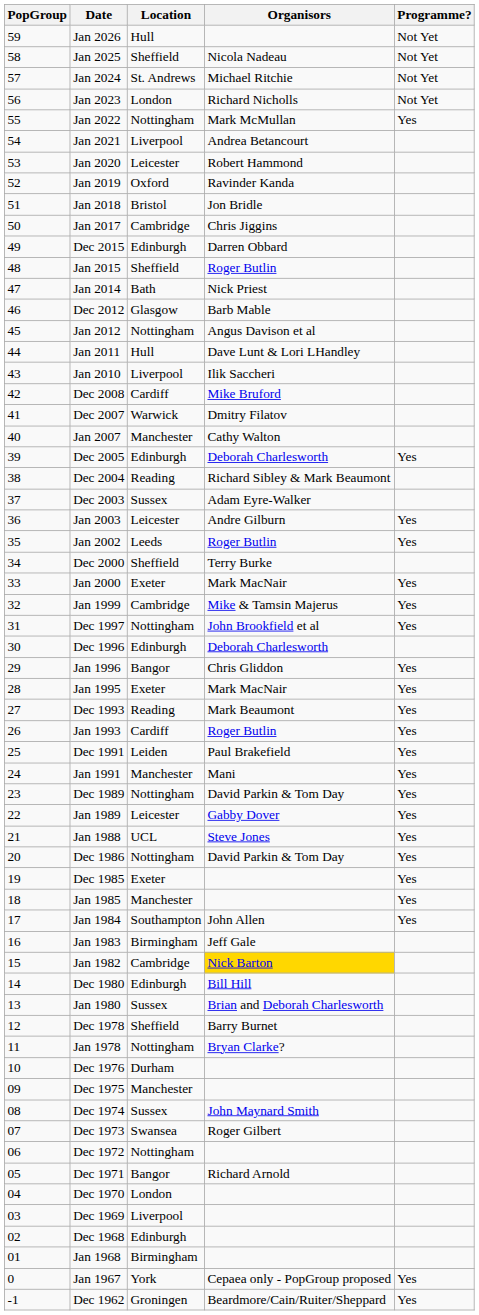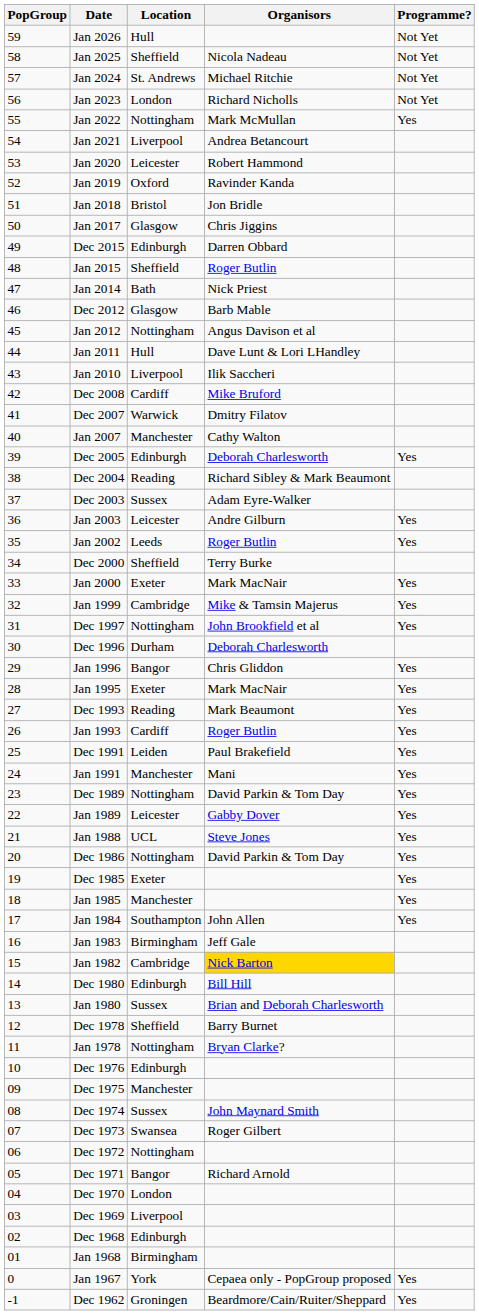 <table class="wikitable">
 <tr>
 <th>PopGroup</th>
 <th>Date</th>
 <th>Location</th>
 <th>Organisors</th>
 <th>Programme?</th>
 </tr>
 <tr>
 <td>59</td>
 <td>Jan 2026</td>
 <td>Hull</td>
 <td></td>
 <td>Not Yet</td>
 </tr>
 <tr>
 <td>58</td>
 <td>Jan 2025</td>
 <td>Sheffield</td>
 <td>Nicola Nadeau</td>
 <td>Not Yet</td>
 </tr>
 <tr>
 <td>57</td>
 <td>Jan 2024</td>
 <td>St. Andrews</td>
 <td>Michael Ritchie</td>
 <td>Not Yet</td>
 </tr>
 <tr>
 <td>56</td>
 <td>Jan 2023</td>
 <td>London</td>
 <td>Richard Nicholls</td>
 <td>Not Yet</td>
 </tr>
 <tr>
 <td>55</td>
 <td>Jan 2022</td>
 <td>Nottingham</td>
 <td>Mark McMullan</td>
 <td>Yes</td>
 </tr>
 <tr>
 <td>54</td>
 <td>Jan 2021</td>
 <td>Liverpool</td>
 <td>Andrea Betancourt</td>
 <td></td>
 </tr>
 <tr>
 <td>53</td>
 <td>Jan 2020</td>
 <td>Leicester</td>
 <td>Robert Hammond</td>
 <td></td>
 </tr>
 <tr>
 <td>52</td>
 <td>Jan 2019</td>
 <td>Oxford</td>
 <td>Ravinder Kanda</td>
 <td></td>
 </tr>
 <tr>
 <td>51</td>
 <td>Jan 2018</td>
 <td>Bristol</td>
 <td>Jon Bridle</td>
 <td></td>
 </tr>
 <tr>
 <td>50</td>
 <td>Jan 2017</td>
-<td>Cambridge</td>
+<td>Glasgow</td>
 <td>Chris Jiggins</td>
 <td></td>
 </tr>
 <tr>
 <td>49</td>
 <td>Dec 2015</td>
 <td>Edinburgh</td>
 <td>Darren Obbard</td>
 <td></td>
 </tr>
 <tr>
 <td>48</td>
 <td>Jan 2015</td>
 <td>Sheffield</td>
 <td><a href='#'>Roger Butlin</a></td>
 <td></td>
 </tr>
 <tr>
 <td>47</td>
 <td>Jan 2014</td>
 <td>Bath</td>
 <td>Nick Priest</td>
 <td></td>
 </tr>
 <tr>
 <td>46</td>
 <td>Dec 2012</td>
 <td>Glasgow</td>
 <td>Barb Mable</td>
 <td></td>
 </tr>
 <tr>
 <td>45</td>
 <td>Jan 2012</td>
 <td>Nottingham</td>
 <td>Angus Davison et al</td>
 <td></td>
 </tr>
 <tr>
 <td>44</td>
 <td>Jan 2011</td>
 <td>Hull</td>
 <td>Dave Lunt & Lori LHandley</td>
 <td></td>
 </tr>
 <tr>
 <td>43</td>
 <td>Jan 2010</td>
 <td>Liverpool</td>
 <td>Ilik Saccheri</td>
 <td></td>
 </tr>
 <tr>
 <td>42</td>
 <td>Dec 2008</td>
 <td>Cardiff</td>
 <td><a href='#'>Mike Bruford</a></td>
 <td></td>
 </tr>
 <tr>
 <td>41</td>
 <td>Dec 2007</td>
 <td>Warwick</td>
 <td>Dmitry Filatov</td>
 <td></td>
 </tr>
 <tr>
 <td>40</td>
 <td>Jan 2007</td>
 <td>Manchester</td>
 <td>Cathy Walton</td>
 <td></td>
 </tr>
 <tr>
 <td>39</td>
 <td>Dec 2005</td>
 <td>Edinburgh</td>
 <td><a href='#'>Deborah Charlesworth</a></td>
 <td>Yes</td>
 </tr>
 <tr>
 <td>38</td>
 <td>Dec 2004</td>
 <td>Reading</td>
 <td>Richard Sibley & Mark Beaumont</td>
 <td></td>
 </tr>
 <tr>
 <td>37</td>
 <td>Dec 2003</td>
 <td>Sussex</td>
 <td>Adam Eyre-Walker</td>
 <td></td>
 </tr>
 <tr>
 <td>36</td>
 <td>Jan 2003</td>
 <td>Leicester</td>
 <td>Andre Gilburn</td>
 <td>Yes</td>
 </tr>
 <tr>
 <td>35</td>
 <td>Jan 2002</td>
 <td>Leeds</td>
 <td><a href='#'>Roger Butlin</a></td>
 <td>Yes</td>
 </tr>
 <tr>
 <td>34</td>
 <td>Dec 2000</td>
 <td>Sheffield</td>
 <td>Terry Burke</td>
 <td></td>
 </tr>
 <tr>
 <td>33</td>
 <td>Jan 2000</td>
 <td>Exeter</td>
 <td>Mark MacNair</td>
 <td>Yes</td>
 </tr>
 <tr>
 <td>32</td>
 <td>Jan 1999</td>
 <td>Cambridge</td>
 <td><a href='#'>Mike</a> & Tamsin Majerus</td>
 <td>Yes</td>
 </tr>
 <tr>
 <td>31</td>
 <td>Dec 1997</td>
 <td>Nottingham</td>
 <td><a href='#'>John Brookfield</a> et al</td>
 <td>Yes</td>
 </tr>
 <tr>
 <td>30</td>
 <td>Dec 1996</td>
-<td>Edinburgh</td>
+<td>Durham</td>
 <td><a href='#'>Deborah Charlesworth</a></td>
 <td></td>
 </tr>
 <tr>
 <td>29</td>
 <td>Jan 1996</td>
 <td>Bangor</td>
 <td>Chris Gliddon</td>
 <td>Yes</td>
 </tr>
 <tr>
 <td>28</td>
 <td>Jan 1995</td>
 <td>Exeter</td>
 <td>Mark MacNair</td>
 <td>Yes</td>
 </tr>
 <tr>
 <td>27</td>
 <td>Dec 1993</td>
 <td>Reading</td>
 <td>Mark Beaumont</td>
 <td>Yes</td>
 </tr>
 <tr>
 <td>26</td>
 <td>Jan 1993</td>
 <td>Cardiff</td>
 <td><a href='#'>Roger Butlin</a></td>
 <td>Yes</td>
 </tr>
 <tr>
 <td>25</td>
 <td>Dec 1991</td>
 <td>Leiden</td>
 <td>Paul Brakefield</td>
 <td>Yes</td>
 </tr>
 <tr>
 <td>24</td>
 <td>Jan 1991</td>
 <td>Manchester</td>
 <td>Mani</td>
 <td>Yes</td>
 </tr>
 <tr>
 <td>23</td>
 <td>Dec 1989</td>
 <td>Nottingham</td>
 <td>David Parkin & Tom Day</td>
 <td>Yes</td>
 </tr>
 <tr>
 <td>22</td>
 <td>Jan 1989</td>
 <td>Leicester</td>
 <td><a href='#'>Gabby Dover</a></td>
 <td>Yes</td>
 </tr>
 <tr>
 <td>21</td>
 <td>Jan 1988</td>
 <td>UCL</td>
 <td><a href='#'>Steve Jones</a></td>
 <td>Yes</td>
 </tr>
 <tr>
 <td>20</td>
 <td>Dec 1986</td>
 <td>Nottingham</td>
 <td>David Parkin & Tom Day</td>
 <td>Yes</td>
 </tr>
 <tr>
 <td>19</td>
 <td>Dec 1985</td>
 <td>Exeter</td>
 <td></td>
 <td>Yes</td>
 </tr>
 <tr>
 <td>18</td>
 <td>Jan 1985</td>
 <td>Manchester</td>
 <td></td>
 <td>Yes</td>
 </tr>
 <tr>
 <td>17</td>
 <td>Jan 1984</td>
 <td>Southampton</td>
 <td>John Allen</td>
 <td>Yes</td>
 </tr>
 <tr>
 <td>16</td>
 <td>Jan 1983</td>
 <td>Birmingham</td>
 <td>Jeff Gale</td>
 <td></td>
 </tr>
 <tr>
 <td>15</td>
 <td>Jan 1982</td>
 <td>Cambridge</td>
 <td style="background: gold;"><a href='#'>Nick Barton</a></td>
 <td></td>
 </tr>
 <tr>
 <td>14</td>
 <td>Dec 1980</td>
 <td>Edinburgh</td>
 <td><a href='#'>Bill Hill</a></td>
 <td></td>
 </tr>
 <tr>
 <td>13</td>
 <td>Jan 1980</td>
 <td>Sussex</td>
 <td><a href='#'>Brian</a> and <a href='#'>Deborah Charlesworth</a></td>
 <td></td>
 </tr>
 <tr>
 <td>12</td>
 <td>Dec 1978</td>
 <td>Sheffield</td>
 <td>Barry Burnet</td>
 <td></td>
 </tr>
 <tr>
 <td>11</td>
 <td>Jan 1978</td>
 <td>Nottingham</td>
 <td><a href='#'>Bryan Clarke</a>?</td>
 <td></td>
 </tr>
 <tr>
 <td>10</td>
 <td>Dec 1976</td>
-<td>Durham</td>
+<td>Edinburgh</td>
 <td></td>
 <td></td>
 </tr>
 <tr>
 <td>09</td>
 <td>Dec 1975</td>
 <td>Manchester</td>
 <td></td>
 <td></td>
 </tr>
 <tr>
 <td>08</td>
 <td>Dec 1974</td>
 <td>Sussex</td>
 <td><a href='#'>John Maynard Smith</a></td>
 <td></td>
 </tr>
 <tr>
 <td>07</td>
 <td>Dec 1973</td>
 <td>Swansea</td>
 <td>Roger Gilbert</td>
 <td></td>
 </tr>
 <tr>
 <td>06</td>
 <td>Dec 1972</td>
 <td>Nottingham</td>
 <td></td>
 <td></td>
 </tr>
 <tr>
 <td>05</td>
 <td>Dec 1971</td>
 <td>Bangor</td>
 <td>Richard Arnold</td>
 <td></td>
 </tr>
 <tr>
 <td>04</td>
 <td>Dec 1970</td>
 <td>London</td>
 <td></td>
 <td></td>
 </tr>
 <tr>
 <td>03</td>
 <td>Dec 1969</td>
 <td>Liverpool</td>
 <td></td>
 <td></td>
 </tr>
 <tr>
 <td>02</td>
 <td>Dec 1968</td>
 <td>Edinburgh</td>
 <td></td>
 <td></td>
 </tr>
 <tr>
 <td>01</td>
 <td>Jan 1968</td>
 <td>Birmingham</td>
 <td></td>
 <td></td>
 </tr>
 <tr>
 <td>0</td>
 <td>Jan 1967</td>
 <td>York</td>
 <td>Cepaea only - PopGroup proposed</td>
 <td>Yes</td>
 </tr>
 <tr>
 <td>-1</td>
 <td>Dec 1962</td>
 <td>Groningen</td>
 <td>Beardmore/Cain/Ruiter/Sheppard</td>
 <td>Yes</td>
 </tr>
 </table>
